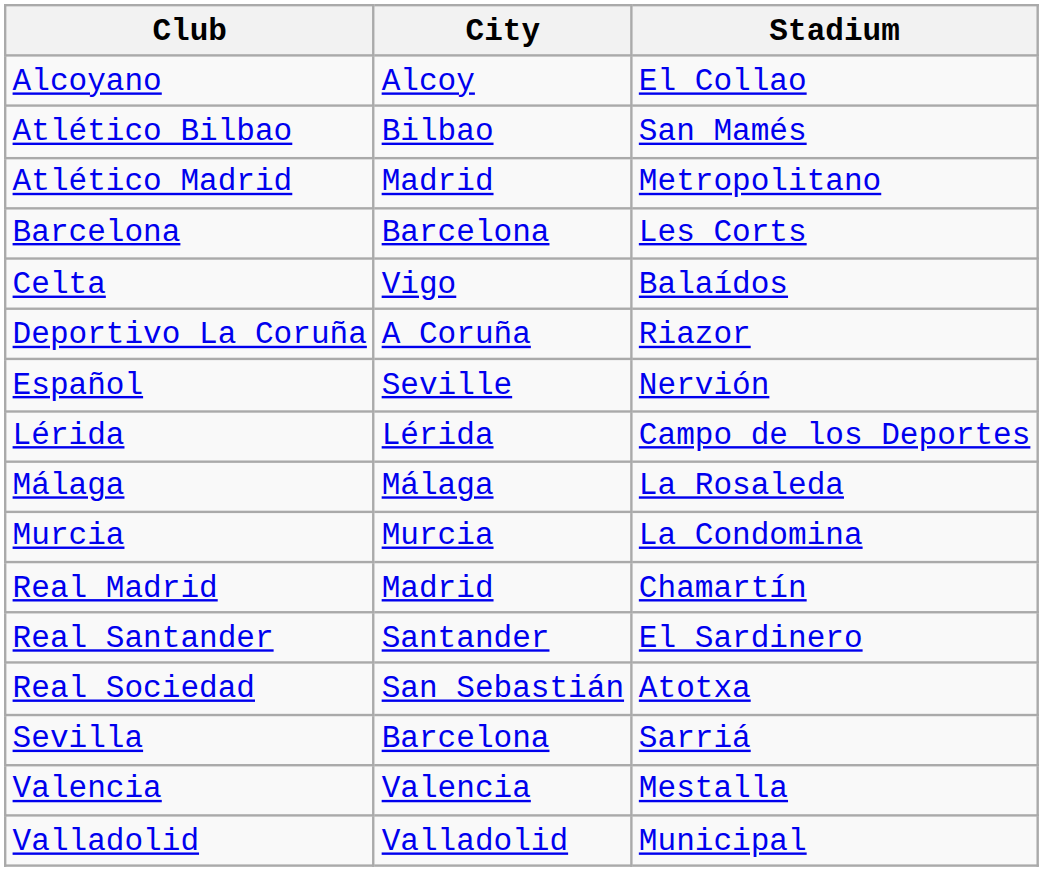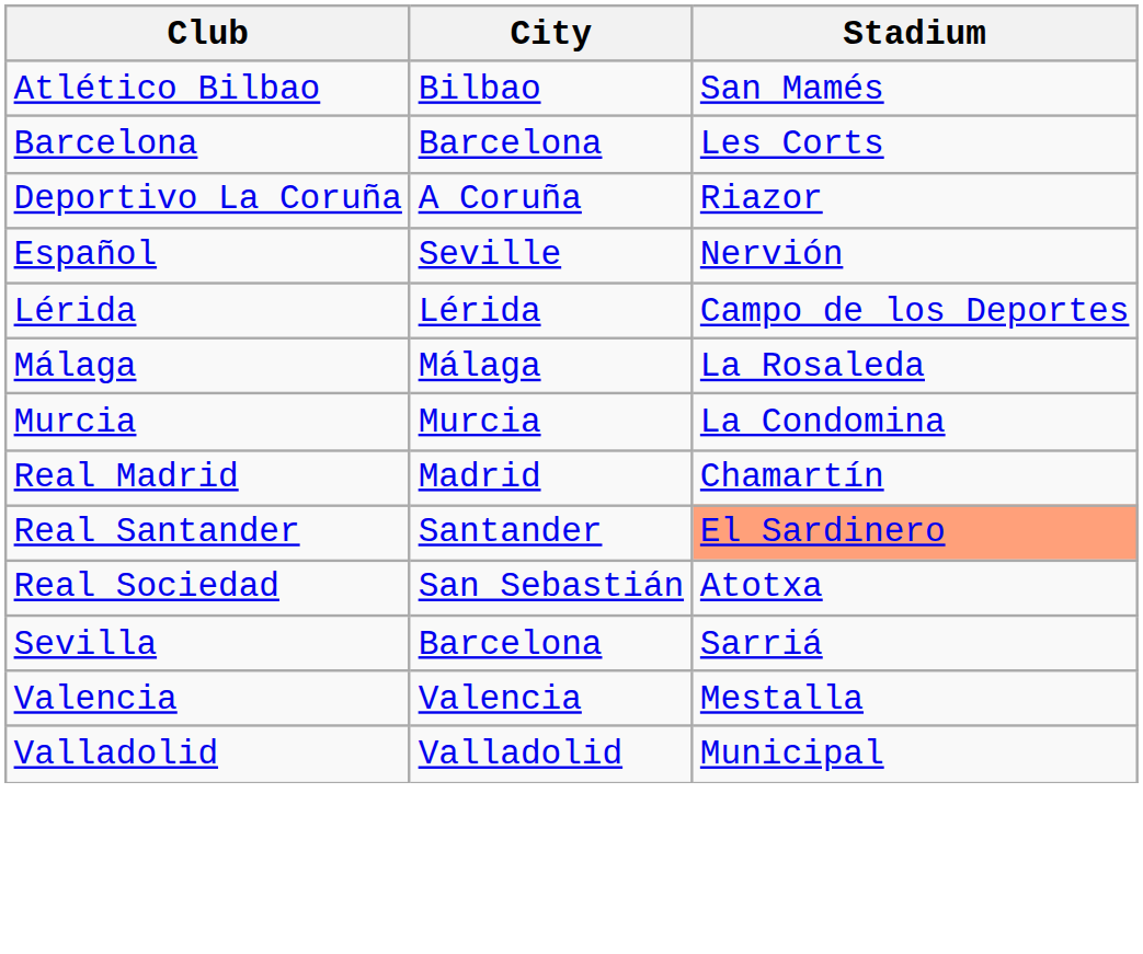 <table class="wikitable sortable">
 <tr>
 <th>Club</th>
 <th>City</th>
 <th>Stadium</th>
 </tr>
 <tr>
-<td><a href='#'>Alcoyano</a></td>
-<td><a href='#'>Alcoy</a></td>
-<td><a href='#'>El Collao</a></td>
-</tr>
-<tr>
 <td><a href='#'>Atlético Bilbao</a></td>
 <td><a href='#'>Bilbao</a></td>
 <td><a href='#'>San Mamés</a></td>
 </tr>
 <tr>
-<td><a href='#'>Atlético Madrid</a></td>
-<td><a href='#'>Madrid</a></td>
-<td><a href='#'>Metropolitano</a></td>
-</tr>
-<tr>
 <td><a href='#'>Barcelona</a></td>
 <td><a href='#'>Barcelona</a></td>
 <td><a href='#'>Les Corts</a></td>
-</tr>
-<tr>
-<td><a href='#'>Celta</a></td>
-<td><a href='#'>Vigo</a></td>
-<td><a href='#'>Balaídos</a></td>
 </tr>
 <tr>
 <td><a href='#'>Deportivo La Coruña</a></td>
 <td><a href='#'>A Coruña</a></td>
 <td><a href='#'>Riazor</a></td>
 </tr>
 <tr>
 <td><a href='#'>Español</a></td>
 <td><a href='#'>Seville</a></td>
 <td><a href='#'>Nervión</a></td>
 </tr>
 <tr>
 <td><a href='#'>Lérida</a></td>
 <td><a href='#'>Lérida</a></td>
 <td><a href='#'>Campo de los Deportes</a></td>
 </tr>
 <tr>
 <td><a href='#'>Málaga</a></td>
 <td><a href='#'>Málaga</a></td>
 <td><a href='#'>La Rosaleda</a></td>
 </tr>
 <tr>
 <td><a href='#'>Murcia</a></td>
 <td><a href='#'>Murcia</a></td>
 <td><a href='#'>La Condomina</a></td>
 </tr>
 <tr>
 <td><a href='#'>Real Madrid</a></td>
 <td><a href='#'>Madrid</a></td>
 <td><a href='#'>Chamartín</a></td>
 </tr>
 <tr>
 <td><a href='#'>Real Santander</a></td>
 <td><a href='#'>Santander</a></td>
-<td><a href='#'>El Sardinero</a></td>
+<td style="background: lightsalmon;"><a href='#'>El Sardinero</a></td>
 </tr>
 <tr>
 <td><a href='#'>Real Sociedad</a></td>
 <td><a href='#'>San Sebastián</a></td>
 <td><a href='#'>Atotxa</a></td>
 </tr>
 <tr>
 <td><a href='#'>Sevilla</a></td>
 <td><a href='#'>Barcelona</a></td>
 <td><a href='#'>Sarriá</a></td>
 </tr>
 <tr>
 <td><a href='#'>Valencia</a></td>
 <td><a href='#'>Valencia</a></td>
 <td><a href='#'>Mestalla</a></td>
 </tr>
 <tr>
 <td><a href='#'>Valladolid</a></td>
 <td><a href='#'>Valladolid</a></td>
 <td><a href='#'>Municipal</a></td>
 </tr>
 </table>
